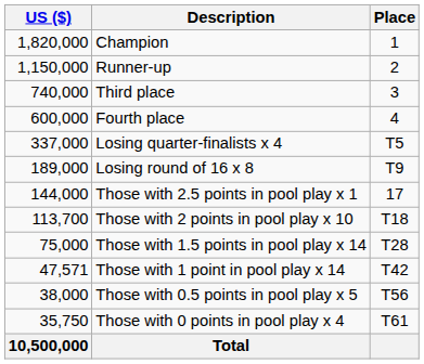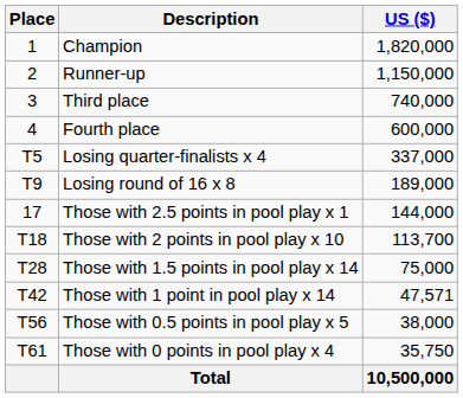 <table class="wikitable">
 <tr>
+<th>Place</th>
+<th>Description</th>
 <th><a href='#'>US ($)</a></th>
-<th>Description</th>
-<th>Place</th>
 </tr>
 <tr>
+<td align=center>1</td>
+<td>Champion</td>
 <td align=right>1,820,000</td>
-<td>Champion</td>
-<td align=center>1</td>
 </tr>
 <tr>
+<td align=center>2</td>
+<td>Runner-up</td>
 <td align=right>1,150,000</td>
-<td>Runner-up</td>
-<td align=center>2</td>
 </tr>
 <tr>
+<td align=center>3</td>
+<td>Third place</td>
 <td align=right>740,000</td>
-<td>Third place</td>
-<td align=center>3</td>
 </tr>
 <tr>
+<td align=center>4</td>
+<td>Fourth place</td>
 <td align=right>600,000</td>
-<td>Fourth place</td>
-<td align=center>4</td>
 </tr>
 <tr>
+<td align=center>T5</td>
+<td>Losing quarter-finalists x 4</td>
 <td align=right>337,000</td>
-<td>Losing quarter-finalists x 4</td>
-<td align=center>T5</td>
 </tr>
 <tr>
+<td align=center>T9</td>
+<td>Losing round of 16  x 8</td>
 <td align=right>189,000</td>
-<td>Losing round of 16  x 8</td>
-<td align=center>T9</td>
 </tr>
 <tr>
+<td align=center>17</td>
+<td>Those with 2.5 points in pool play x 1</td>
 <td align=right>144,000</td>
-<td>Those with 2.5 points in pool play x 1</td>
-<td align=center>17</td>
 </tr>
 <tr>
+<td align=center>T18</td>
+<td>Those with 2 points in pool play x 10</td>
 <td align=right>113,700</td>
-<td>Those with 2 points in pool play x 10</td>
-<td align=center>T18</td>
 </tr>
 <tr>
+<td align=center>T28</td>
+<td>Those with 1.5 points in pool play x 14</td>
 <td align=right>75,000</td>
-<td>Those with 1.5 points in pool play x 14</td>
-<td align=center>T28</td>
 </tr>
 <tr>
+<td align=center>T42</td>
+<td>Those with 1 point in pool play x 14</td>
 <td align=right>47,571</td>
-<td>Those with 1 point in pool play x 14</td>
-<td align=center>T42</td>
 </tr>
 <tr>
+<td align=center>T56</td>
+<td>Those with 0.5 points in pool play x 5</td>
 <td align=right>38,000</td>
-<td>Those with 0.5 points in pool play x 5</td>
-<td align=center>T56</td>
 </tr>
 <tr>
+<td align=center>T61</td>
+<td align=left>Those with 0 points in pool play x 4</td>
 <td align=right>35,750</td>
-<td align=left>Those with 0 points in pool play x 4</td>
-<td align=center>T61</td>
 </tr>
 <tr>
+<th></th>
+<th>Total</th>
 <th>10,500,000</th>
-<th>Total</th>
-<th></th>
 </tr>
 </table>
